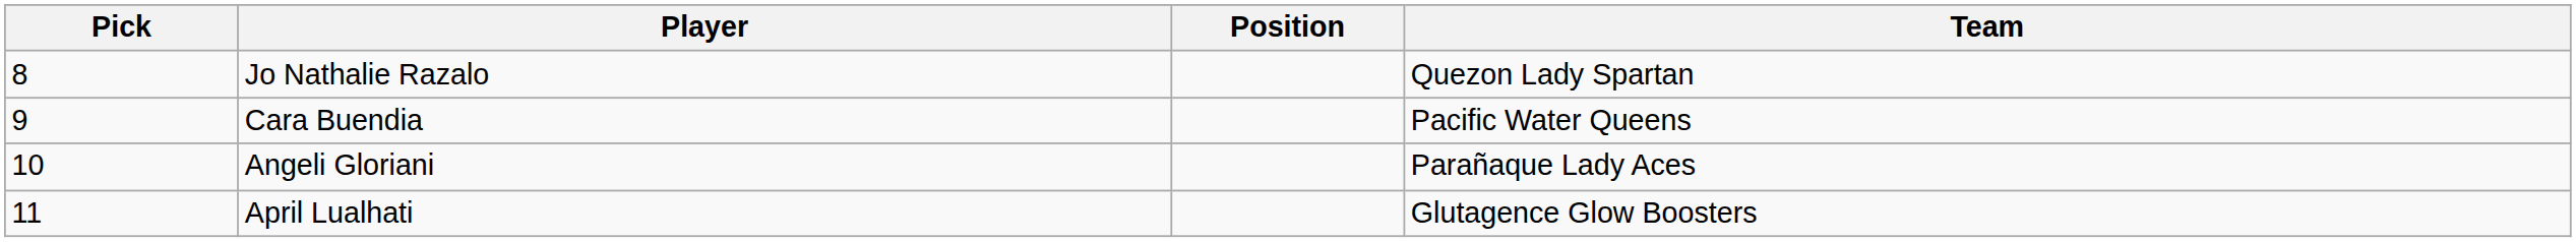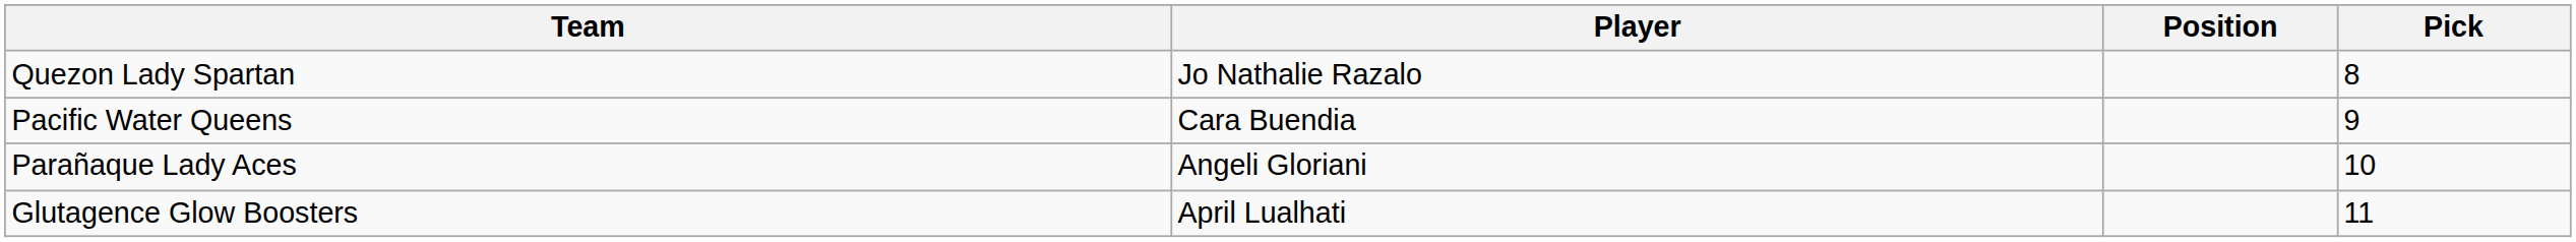 <table class="wikitable sortable">
 <tr>
-<th style="width:5%;">Pick</th>
+<th style="width:25%;">Team</th>
 <th style="width:20%;">Player</th>
 <th style="width:5%;">Position</th>
-<th style="width:25%;">Team</th>
+<th style="width:5%;">Pick</th>
 </tr>
 <tr>
-<td>8</td>
+<td>Quezon Lady Spartan</td>
 <td>Jo Nathalie Razalo</td>
 <td></td>
-<td>Quezon Lady Spartan</td>
+<td>8</td>
 </tr>
 <tr>
-<td>9</td>
+<td>Pacific Water Queens</td>
 <td>Cara Buendia</td>
 <td></td>
-<td>Pacific Water Queens</td>
+<td>9</td>
 </tr>
 <tr>
-<td>10</td>
+<td>Parañaque Lady Aces</td>
 <td>Angeli Gloriani</td>
 <td></td>
-<td>Parañaque Lady Aces</td>
+<td>10</td>
 </tr>
 <tr>
-<td>11</td>
+<td>Glutagence Glow Boosters</td>
 <td>April Lualhati</td>
 <td></td>
-<td>Glutagence Glow Boosters</td>
+<td>11</td>
 </tr>
 </table>
